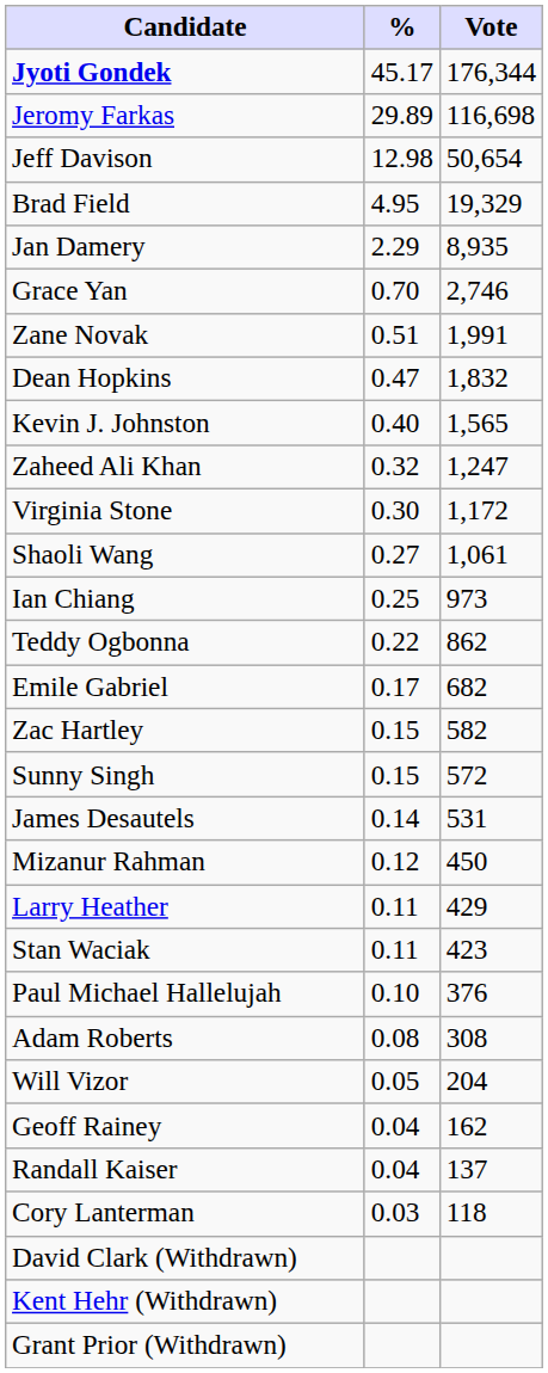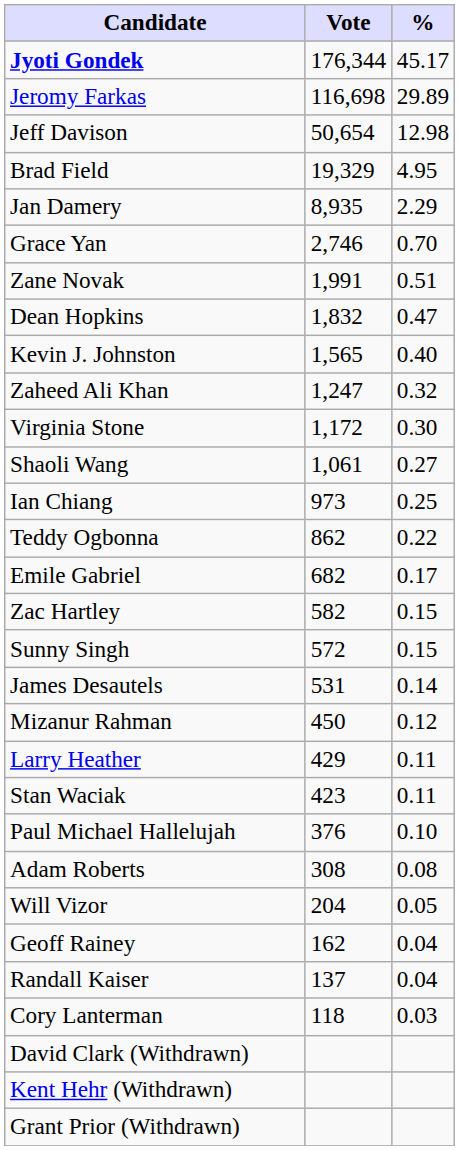 <table class="wikitable">
 <tr>
 <th style="background:#ddf; width:200px;">Candidate</th>
+<th style="background:#ddf; width:50px;">Vote</th>
 <th style="background:#ddf; width:30px;">%</th>
-<th style="background:#ddf; width:50px;">Vote</th>
 </tr>
 <tr>
 <td><strong><a href='#'>Jyoti Gondek</a></strong></td>
+<td>176,344</td>
 <td>45.17</td>
-<td>176,344</td>
 </tr>
 <tr>
 <td><a href='#'>Jeromy Farkas</a></td>
+<td>116,698</td>
 <td>29.89</td>
-<td>116,698</td>
 </tr>
 <tr>
 <td>Jeff Davison</td>
+<td>50,654</td>
 <td>12.98</td>
-<td>50,654</td>
 </tr>
 <tr>
 <td>Brad Field</td>
+<td>19,329</td>
 <td>4.95</td>
-<td>19,329</td>
 </tr>
 <tr>
 <td>Jan Damery</td>
+<td>8,935</td>
 <td>2.29</td>
-<td>8,935</td>
 </tr>
 <tr>
 <td>Grace Yan</td>
+<td>2,746</td>
 <td>0.70</td>
-<td>2,746</td>
 </tr>
 <tr>
 <td>Zane Novak</td>
+<td>1,991</td>
 <td>0.51</td>
-<td>1,991</td>
 </tr>
 <tr>
 <td>Dean Hopkins</td>
+<td>1,832</td>
 <td>0.47</td>
-<td>1,832</td>
 </tr>
 <tr>
 <td>Kevin J. Johnston</td>
+<td>1,565</td>
 <td>0.40</td>
-<td>1,565</td>
 </tr>
 <tr>
 <td>Zaheed Ali Khan</td>
+<td>1,247</td>
 <td>0.32</td>
-<td>1,247</td>
 </tr>
 <tr>
 <td>Virginia Stone</td>
+<td>1,172</td>
 <td>0.30</td>
-<td>1,172</td>
 </tr>
 <tr>
 <td>Shaoli Wang</td>
+<td>1,061</td>
 <td>0.27</td>
-<td>1,061</td>
 </tr>
 <tr>
 <td>Ian Chiang</td>
+<td>973</td>
 <td>0.25</td>
-<td>973</td>
 </tr>
 <tr>
 <td>Teddy Ogbonna</td>
+<td>862</td>
 <td>0.22</td>
-<td>862</td>
 </tr>
 <tr>
 <td>Emile Gabriel</td>
+<td>682</td>
 <td>0.17</td>
-<td>682</td>
 </tr>
 <tr>
 <td>Zac Hartley</td>
+<td>582</td>
 <td>0.15</td>
-<td>582</td>
 </tr>
 <tr>
 <td>Sunny Singh</td>
+<td>572</td>
 <td>0.15</td>
-<td>572</td>
 </tr>
 <tr>
 <td>James Desautels</td>
+<td>531</td>
 <td>0.14</td>
-<td>531</td>
 </tr>
 <tr>
 <td>Mizanur Rahman</td>
+<td>450</td>
 <td>0.12</td>
-<td>450</td>
 </tr>
 <tr>
 <td><a href='#'>Larry Heather</a></td>
+<td>429</td>
 <td>0.11</td>
-<td>429</td>
 </tr>
 <tr>
 <td>Stan Waciak</td>
+<td>423</td>
 <td>0.11</td>
-<td>423</td>
 </tr>
 <tr>
 <td>Paul Michael Hallelujah</td>
+<td>376</td>
 <td>0.10</td>
-<td>376</td>
 </tr>
 <tr>
 <td>Adam Roberts</td>
+<td>308</td>
 <td>0.08</td>
-<td>308</td>
 </tr>
 <tr>
 <td>Will Vizor</td>
+<td>204</td>
 <td>0.05</td>
-<td>204</td>
 </tr>
 <tr>
 <td>Geoff Rainey</td>
+<td>162</td>
 <td>0.04</td>
-<td>162</td>
 </tr>
 <tr>
 <td>Randall Kaiser</td>
+<td>137</td>
 <td>0.04</td>
-<td>137</td>
 </tr>
 <tr>
 <td>Cory Lanterman</td>
+<td>118</td>
 <td>0.03</td>
-<td>118</td>
 </tr>
 <tr>
 <td>David Clark (Withdrawn)</td>
 <td></td>
 <td></td>
 </tr>
 <tr>
 <td><a href='#'>Kent Hehr</a> (Withdrawn)</td>
 <td></td>
 <td></td>
 </tr>
 <tr>
 <td>Grant Prior (Withdrawn)</td>
 <td></td>
 <td></td>
 </tr>
 </table>
